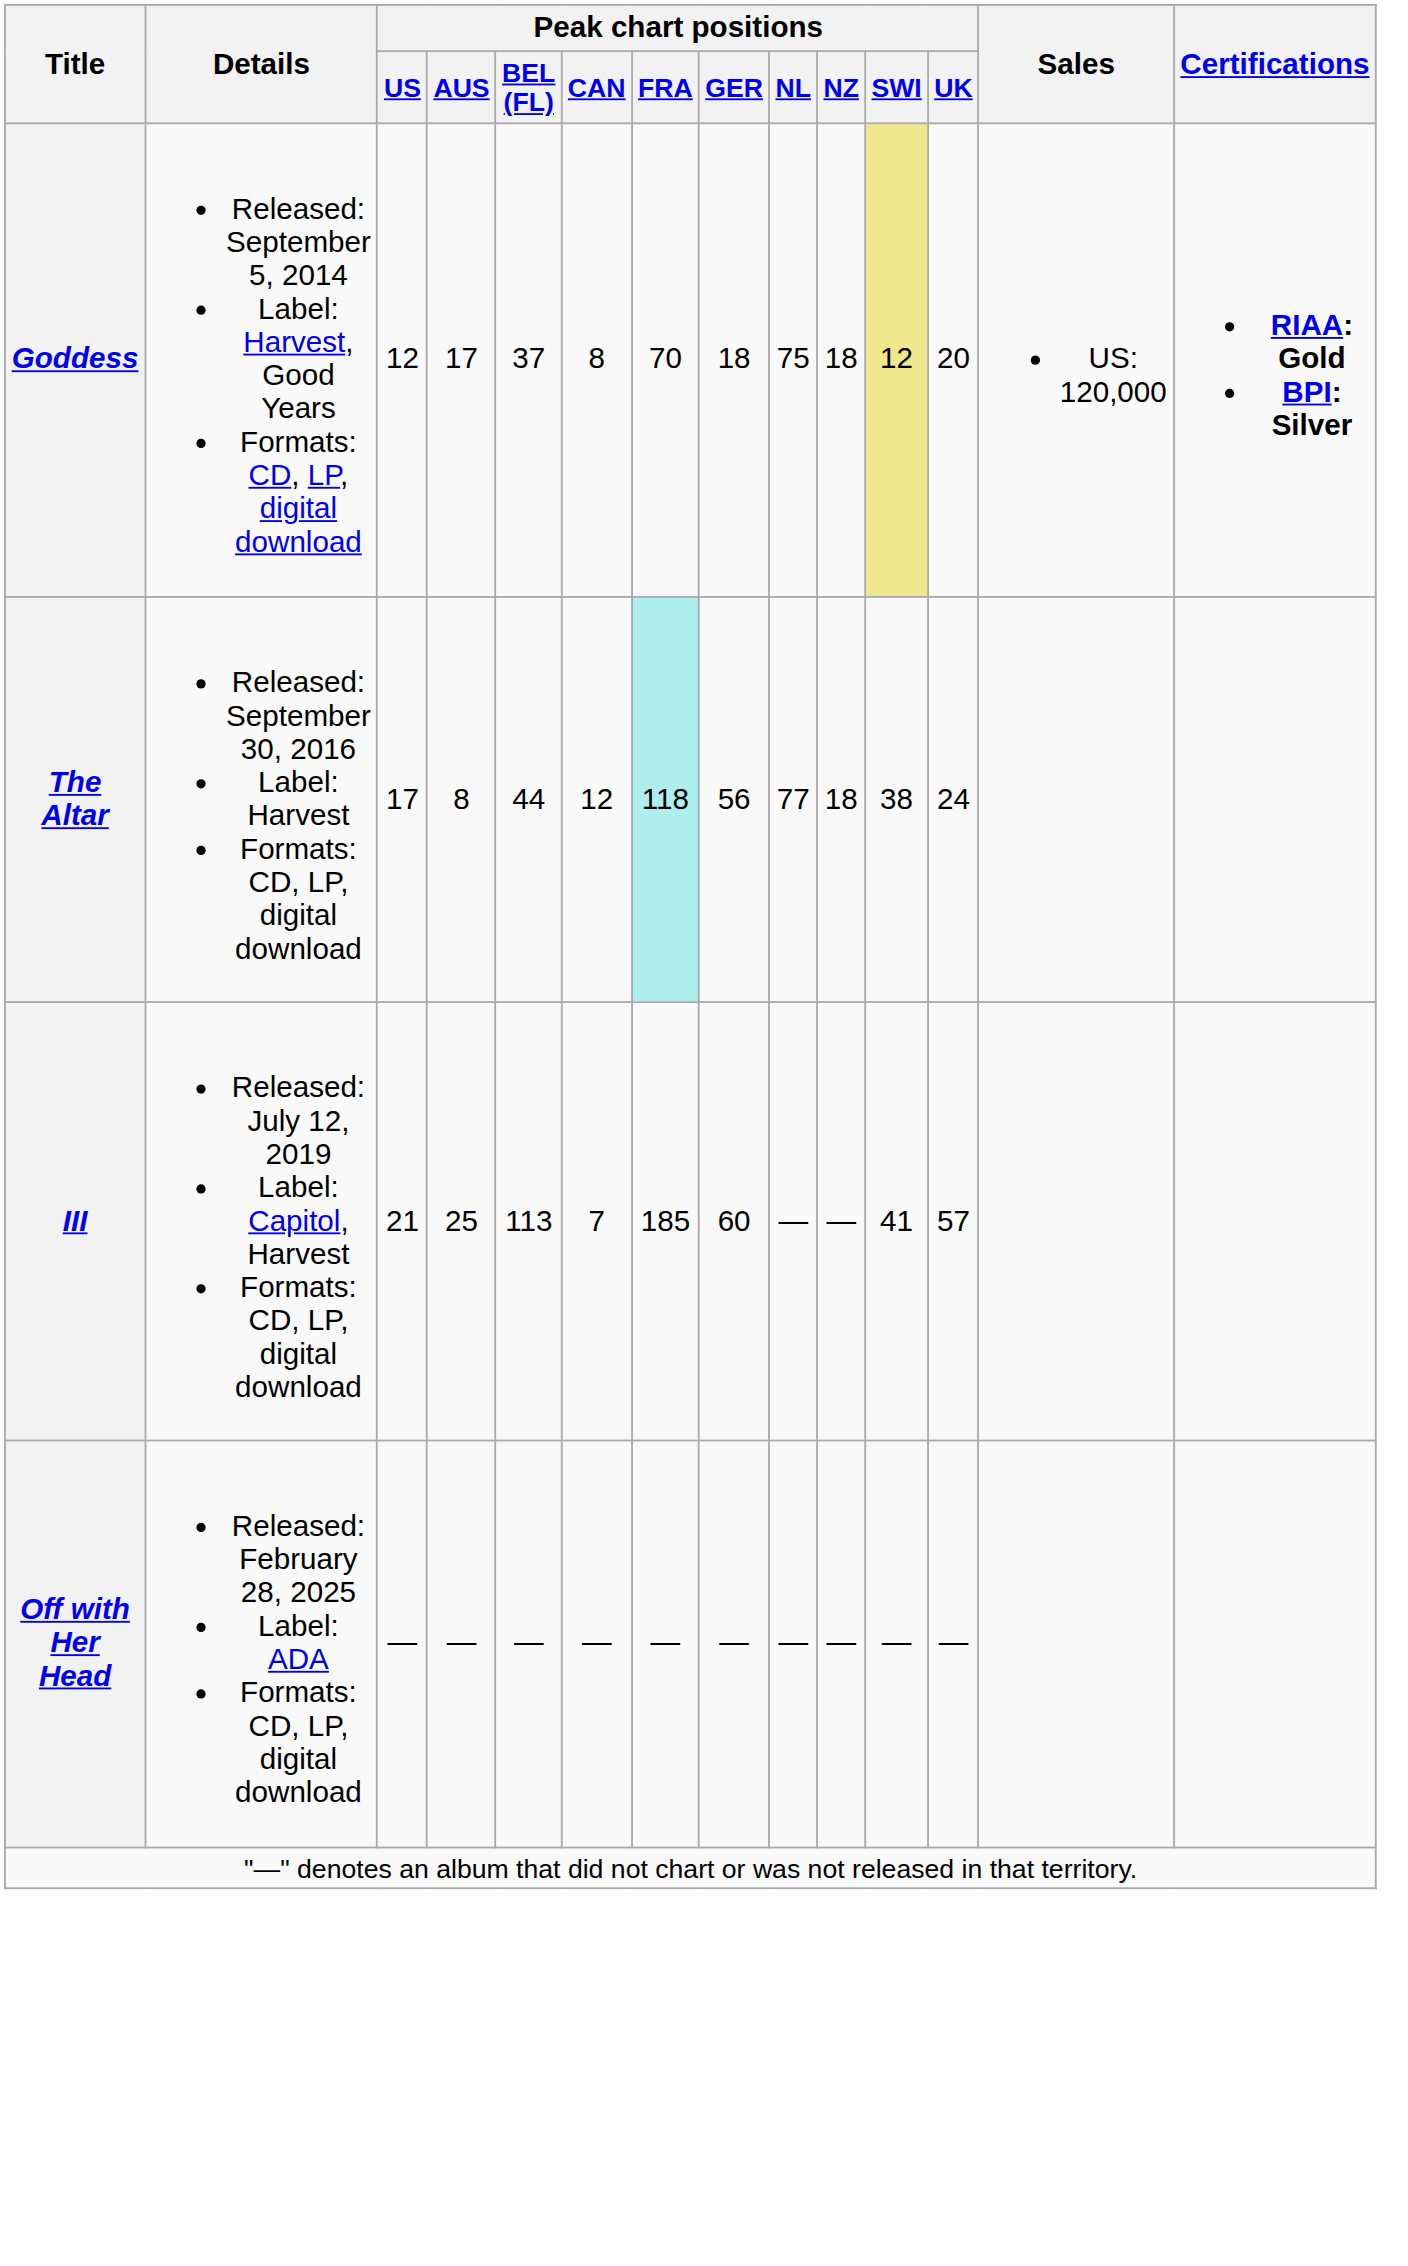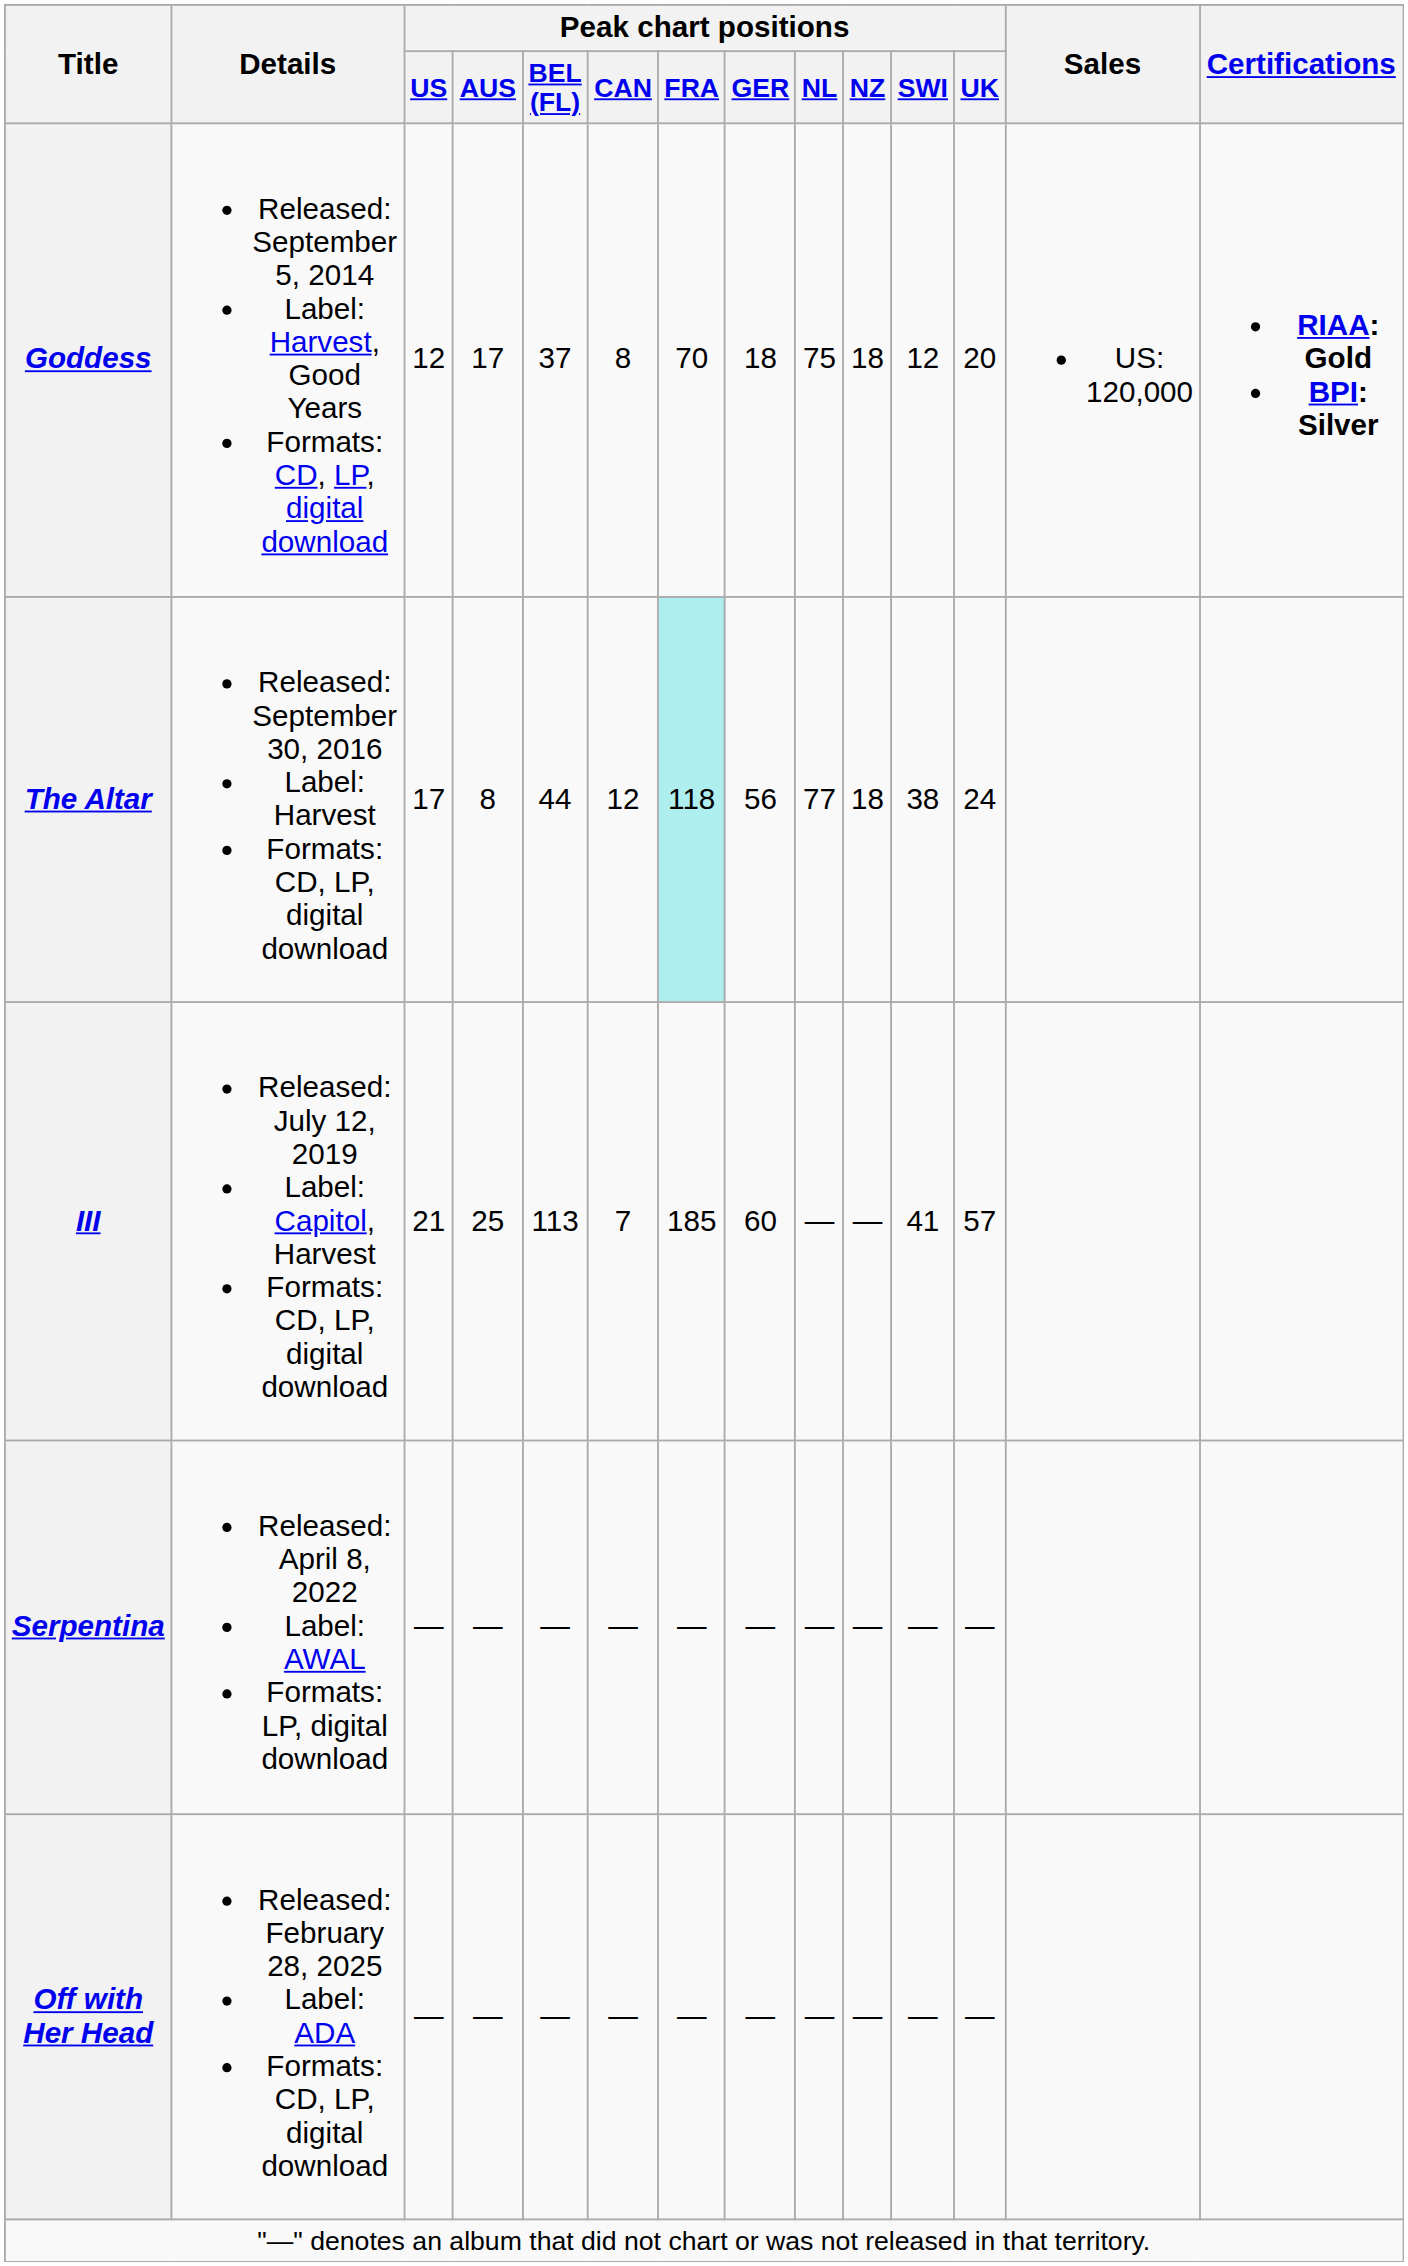 <table class="wikitable plainrowheaders" style="text-align:center">
 <tr>
 <th scope="col" rowspan="2" style="width:8em;">Title</th>
 <th scope="col" rowspan="2" style="width:19em;">Details</th>
 <th scope="col" colspan="10">Peak chart positions</th>
 <th scope="col" rowspan="2" style="width:10em;">Sales</th>
 <th scope="col" rowspan="2" style="width:10em;"><a href='#'>Certifications</a></th>
 </tr>
 <tr>
 <th scope="col" style="width:2.5em;font-size:90%;"><a href='#'>US</a><br></th>
 <th scope="col" style="width:2.5em;font-size:90%;"><a href='#'>AUS</a><br></th>
 <th scope="col" style="width:2.5em;font-size:90%;"><a href='#'>BEL<br>(FL)</a><br></th>
 <th scope="col" style="width:2.5em;font-size:90%;"><a href='#'>CAN</a><br></th>
 <th scope="col" style="width:2.5em;font-size:90%;"><a href='#'>FRA</a><br></th>
 <th scope="col" style="width:2.5em;font-size:90%;"><a href='#'>GER</a><br></th>
 <th scope="col" style="width:2.5em;font-size:90%;"><a href='#'>NL</a><br></th>
 <th scope="col" style="width:2.5em;font-size:90%;"><a href='#'>NZ</a><br></th>
 <th scope="col" style="width:2.5em;font-size:90%;"><a href='#'>SWI</a><br></th>
 <th scope="col" style="width:2.5em;font-size:90%;"><a href='#'>UK</a><br></th>
 </tr>
 <tr>
 <th scope="row"><em><a href='#'>Goddess</a></em></th>
 <td><br><ul><li>Released: September 5, 2014</li><li>Label: <a href='#'>Harvest</a>, Good Years</li><li>Formats: <a href='#'>CD</a>, <a href='#'>LP</a>, <a href='#'>digital download</a></li></ul></td>
 <td>12</td>
 <td>17</td>
 <td>37</td>
 <td>8</td>
 <td>70</td>
 <td>18</td>
 <td>75</td>
 <td>18</td>
-<td style="background: khaki;">12</td>
+<td>12</td>
 <td>20</td>
 <td><br><ul><li>US: 120,000</li></ul></td>
 <td><strong><br><ul><li><a href='#'>RIAA</a>: Gold</li><li><a href='#'>BPI</a>: Silver</li></ul></strong></td>
 </tr>
 <tr>
 <th scope="row"><em><a href='#'>The Altar</a></em></th>
 <td><br><ul><li>Released: September 30, 2016</li><li>Label: Harvest</li><li>Formats: CD, LP, digital download</li></ul></td>
 <td>17</td>
 <td>8</td>
 <td>44</td>
 <td>12</td>
 <td style="background: paleturquoise;">118</td>
 <td>56</td>
 <td>77</td>
 <td>18</td>
 <td>38</td>
 <td>24</td>
 <td></td>
 <td></td>
 </tr>
 <tr>
 <th scope="row"><em><a href='#'>III</a></em></th>
 <td><br><ul><li>Released: July 12, 2019</li><li>Label: <a href='#'>Capitol</a>, Harvest</li><li>Formats: CD, LP, digital download</li></ul></td>
 <td>21</td>
 <td>25</td>
 <td>113</td>
 <td>7</td>
 <td>185</td>
 <td>60</td>
 <td>—</td>
 <td>—</td>
 <td>41</td>
 <td>57</td>
 <td></td>
 <td></td>
 </tr>
 <tr>
+<th scope="row"><em><a href='#'>Serpentina</a></em></th>
+<td><br><ul><li>Released: April 8, 2022</li><li>Label: <a href='#'>AWAL</a></li><li>Formats: LP, digital download</li></ul></td>
+<td>—</td>
+<td>—</td>
+<td>—</td>
+<td>—</td>
+<td>—</td>
+<td>—</td>
+<td>—</td>
+<td>—</td>
+<td>—</td>
+<td>—</td>
+<td></td>
+<td></td>
+</tr>
+<tr>
 <th scope="row"><em><a href='#'>Off with Her Head</a></em></th>
 <td><br><ul><li>Released: February 28, 2025</li><li>Label: <a href='#'>ADA</a></li><li>Formats: CD, LP, digital download</li></ul></td>
 <td>—</td>
 <td>—</td>
 <td>—</td>
 <td>—</td>
 <td>—</td>
 <td>—</td>
 <td>—</td>
 <td>—</td>
 <td>—</td>
 <td>—</td>
 <td></td>
 <td></td>
 </tr>
 <tr>
 <td colspan="14" style="font-size:90%">"—" denotes an album that did not chart or was not released in that territory.</td>
 </tr>
 </table>
